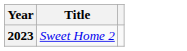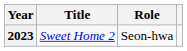 <table class="wikitable plainrowheaders">
 <tr>
 <th scope="col">Year</th>
 <th scope="col">Title</th>
+<th scope="col">Role</th>
 <th scope="col" class="unsortable"></th>
 </tr>
 <tr>
 <th scope="row">2023</th>
 <td><em><a href='#'>Sweet Home 2</a></em></td>
+<td>Seon-hwa</td>
 <td style="text-align:center"></td>
 </tr>
 </table>
